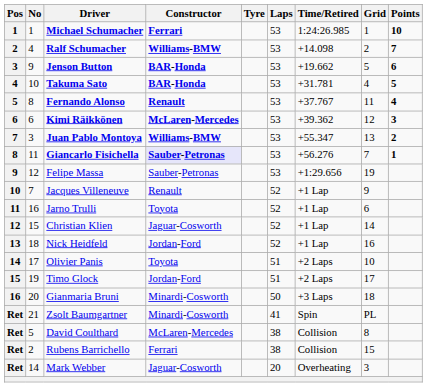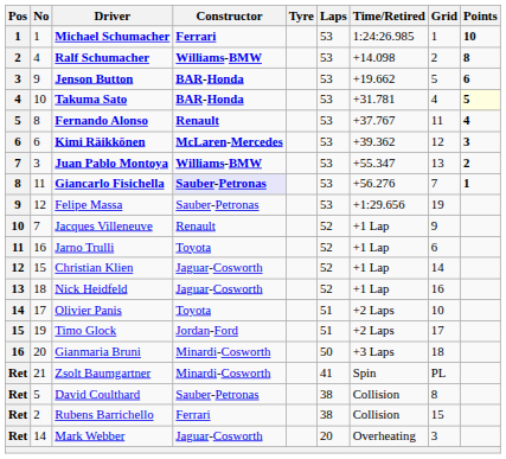 <table class="wikitable" style="font-size: 85%;">
 <tr>
 <th>Pos</th>
 <th>No</th>
 <th>Driver</th>
 <th>Constructor</th>
 <th>Tyre</th>
 <th>Laps</th>
 <th>Time/Retired</th>
 <th>Grid</th>
 <th>Points</th>
 </tr>
 <tr>
 <th>1</th>
 <td>1</td>
 <td> <strong><a href='#'>Michael Schumacher</a></strong></td>
 <td><strong><a href='#'>Ferrari</a></strong></td>
 <td></td>
 <td>53</td>
 <td>1:24:26.985</td>
 <td>1</td>
 <td><strong>10</strong></td>
 </tr>
 <tr>
 <th>2</th>
 <td>4</td>
 <td> <strong><a href='#'>Ralf Schumacher</a></strong></td>
 <td><strong><a href='#'>Williams</a>-<a href='#'>BMW</a></strong></td>
 <td></td>
 <td>53</td>
 <td>+14.098</td>
 <td>2</td>
-<td><strong>7</strong></td>
+<td><strong>8</strong></td>
 </tr>
 <tr>
 <th>3</th>
 <td>9</td>
 <td> <strong><a href='#'>Jenson Button</a></strong></td>
 <td><strong><a href='#'>BAR</a>-<a href='#'>Honda</a></strong></td>
 <td></td>
 <td>53</td>
 <td>+19.662</td>
 <td>5</td>
 <td><strong>6</strong></td>
 </tr>
 <tr>
 <th>4</th>
 <td>10</td>
 <td> <strong><a href='#'>Takuma Sato</a></strong></td>
 <td><strong><a href='#'>BAR</a>-<a href='#'>Honda</a></strong></td>
 <td></td>
 <td>53</td>
 <td>+31.781</td>
 <td>4</td>
-<td><strong>5</strong></td>
+<td style="background: lightyellow;"><strong>5</strong></td>
 </tr>
 <tr>
 <th>5</th>
 <td>8</td>
 <td> <strong><a href='#'>Fernando Alonso</a></strong></td>
 <td><strong><a href='#'>Renault</a></strong></td>
 <td></td>
 <td>53</td>
 <td>+37.767</td>
 <td>11</td>
 <td><strong>4</strong></td>
 </tr>
 <tr>
 <th>6</th>
 <td>6</td>
 <td> <strong><a href='#'>Kimi Räikkönen</a></strong></td>
 <td><strong><a href='#'>McLaren</a>-<a href='#'>Mercedes</a></strong></td>
 <td></td>
 <td>53</td>
 <td>+39.362</td>
 <td>12</td>
 <td><strong>3</strong></td>
 </tr>
 <tr>
 <th>7</th>
 <td>3</td>
 <td> <strong><a href='#'>Juan Pablo Montoya</a></strong></td>
 <td><strong><a href='#'>Williams</a>-<a href='#'>BMW</a></strong></td>
 <td></td>
 <td>53</td>
 <td>+55.347</td>
 <td>13</td>
 <td><strong>2</strong></td>
 </tr>
 <tr>
 <th>8</th>
 <td>11</td>
 <td> <strong><a href='#'>Giancarlo Fisichella</a></strong></td>
 <td style="background: lavender;"><strong><a href='#'>Sauber</a>-<a href='#'>Petronas</a></strong></td>
 <td></td>
 <td>53</td>
 <td>+56.276</td>
 <td>7</td>
 <td><strong>1</strong></td>
 </tr>
 <tr>
 <th>9</th>
 <td>12</td>
 <td> <a href='#'>Felipe Massa</a></td>
 <td><a href='#'>Sauber</a>-<a href='#'>Petronas</a></td>
 <td></td>
 <td>53</td>
 <td>+1:29.656</td>
 <td>19</td>
 <td> </td>
 </tr>
 <tr>
 <th>10</th>
 <td>7</td>
 <td> <a href='#'>Jacques Villeneuve</a></td>
 <td><a href='#'>Renault</a></td>
 <td></td>
 <td>52</td>
 <td>+1 Lap</td>
 <td>9</td>
 <td> </td>
 </tr>
 <tr>
 <th>11</th>
 <td>16</td>
 <td> <a href='#'>Jarno Trulli</a></td>
 <td><a href='#'>Toyota</a></td>
 <td></td>
 <td>52</td>
 <td>+1 Lap</td>
 <td>6</td>
 <td> </td>
 </tr>
 <tr>
 <th>12</th>
 <td>15</td>
 <td> <a href='#'>Christian Klien</a></td>
 <td><a href='#'>Jaguar</a>-<a href='#'>Cosworth</a></td>
 <td></td>
 <td>52</td>
 <td>+1 Lap</td>
 <td>14</td>
 <td> </td>
 </tr>
 <tr>
 <th>13</th>
 <td>18</td>
 <td> <a href='#'>Nick Heidfeld</a></td>
-<td><a href='#'>Jordan</a>-<a href='#'>Ford</a></td>
+<td><a href='#'>Jaguar</a>-<a href='#'>Cosworth</a></td>
 <td></td>
 <td>52</td>
 <td>+1 Lap</td>
 <td>16</td>
 <td> </td>
 </tr>
 <tr>
 <th>14</th>
 <td>17</td>
 <td> <a href='#'>Olivier Panis</a></td>
 <td><a href='#'>Toyota</a></td>
 <td></td>
 <td>51</td>
 <td>+2 Laps</td>
 <td>10</td>
 <td> </td>
 </tr>
 <tr>
 <th>15</th>
 <td>19</td>
 <td> <a href='#'>Timo Glock</a></td>
 <td><a href='#'>Jordan</a>-<a href='#'>Ford</a></td>
 <td></td>
 <td>51</td>
 <td>+2 Laps</td>
 <td>17</td>
 <td> </td>
 </tr>
 <tr>
 <th>16</th>
 <td>20</td>
 <td> <a href='#'>Gianmaria Bruni</a></td>
 <td><a href='#'>Minardi</a>-<a href='#'>Cosworth</a></td>
 <td></td>
 <td>50</td>
 <td>+3 Laps</td>
 <td>18</td>
 <td> </td>
 </tr>
 <tr>
 <th>Ret</th>
 <td>21</td>
 <td> <a href='#'>Zsolt Baumgartner</a></td>
 <td><a href='#'>Minardi</a>-<a href='#'>Cosworth</a></td>
 <td></td>
 <td>41</td>
 <td>Spin</td>
 <td>PL</td>
 <td> </td>
 </tr>
 <tr>
 <th>Ret</th>
 <td>5</td>
 <td> <a href='#'>David Coulthard</a></td>
-<td><a href='#'>McLaren</a>-<a href='#'>Mercedes</a></td>
+<td><a href='#'>Sauber</a>-<a href='#'>Petronas</a></td>
 <td></td>
 <td>38</td>
 <td>Collision</td>
 <td>8</td>
 <td> </td>
 </tr>
 <tr>
 <th>Ret</th>
 <td>2</td>
 <td> <a href='#'>Rubens Barrichello</a></td>
 <td><a href='#'>Ferrari</a></td>
 <td></td>
 <td>38</td>
 <td>Collision</td>
 <td>15</td>
 <td> </td>
 </tr>
 <tr>
 <th>Ret</th>
 <td>14</td>
 <td> <a href='#'>Mark Webber</a></td>
 <td><a href='#'>Jaguar</a>-<a href='#'>Cosworth</a></td>
 <td></td>
 <td>20</td>
 <td>Overheating</td>
 <td>3</td>
 <td> </td>
 </tr>
 <tr>
 <th colspan="9"></th>
 </tr>
 </table>
